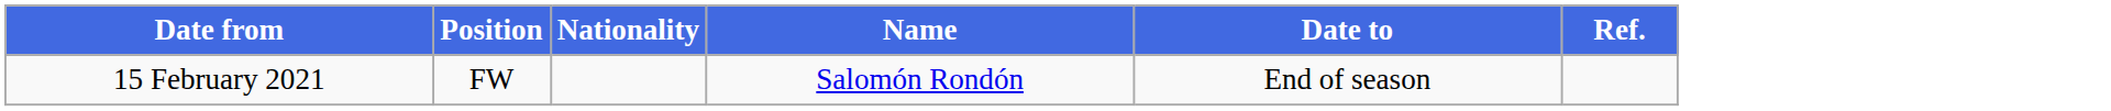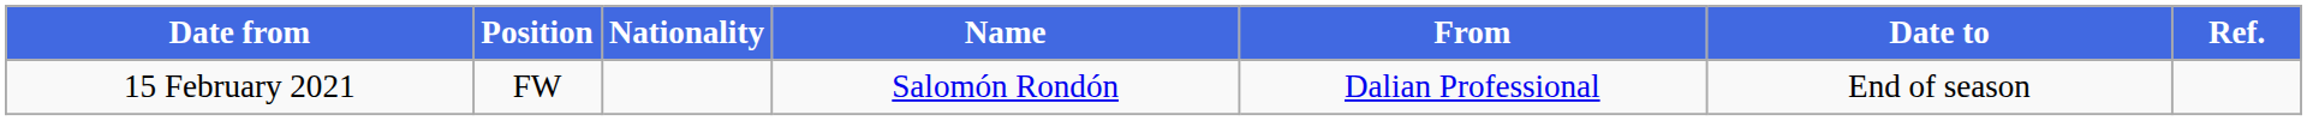 <table class="wikitable" style="text-align:center; font-size:90%; ">
 <tr>
 <th style="background:#4169E1; color:white; width:200px;">Date from</th>
 <th style="background:#4169E1; color:white; width:50px;">Position</th>
 <th style="background:#4169E1; color:white; width:50px;">Nationality</th>
 <th style="background:#4169E1; color:white; width:200px;">Name</th>
+<th style="background:#4169E1; color:white; width:200px;">From</th>
 <th style="background:#4169E1; color:white; width:200px;">Date to</th>
 <th style="background:#4169E1; color:white; width:50px;">Ref.</th>
 </tr>
 <tr>
 <td>15 February 2021</td>
 <td>FW</td>
 <td></td>
 <td><a href='#'>Salomón Rondón</a></td>
+<td><a href='#'>Dalian Professional</a></td>
 <td>End of season</td>
 <td></td>
 </tr>
 </table>
